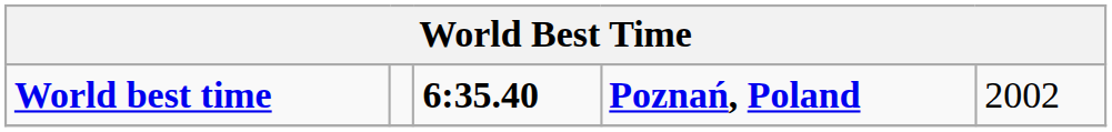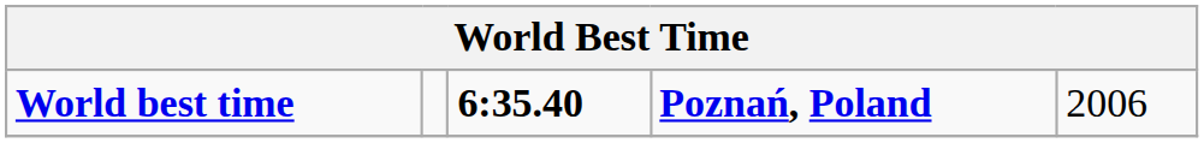 <table class="wikitable" width=75%>
 <tr>
 <th colspan=5>World Best Time</th>
 </tr>
 <tr>
 <td><strong><a href='#'>World best time</a></strong></td>
 <td></td>
 <td><strong>6:35.40</strong></td>
 <td><strong><a href='#'>Poznań</a>, <a href='#'>Poland</a></strong></td>
-<td>2002</td>
+<td>2006</td>
 </tr>
 <tr>
 </tr>
 </table>
